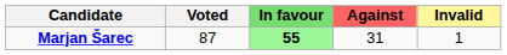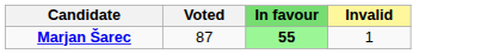 <table class="wikitable" style="line-height:16px; text-align: center;">
 <tr>
 <th style="width:160px;">Candidate</th>
 <th style="width:80px;">Voted</th>
 <th style="width:80px; background:#76dd71;">In favour</th>
-<th style="width:80px; background:#ff6363">Against</th>
 <th style="width:80px; background:#fff79b">Invalid</th>
 </tr>
 <tr>
 <td><strong><a href='#'>Marjan Šarec</a></strong></td>
 <td>87</td>
 <td style="background:#9bf796;"><strong>55</strong></td>
-<td>31</td>
 <td>1</td>
 </tr>
 </table>
